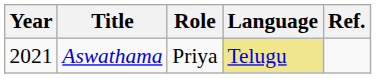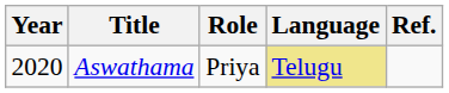 <table class="wikitable">
 <tr>
 <th>Year</th>
 <th>Title</th>
 <th>Role</th>
 <th>Language</th>
 <th>Ref.</th>
 </tr>
 <tr>
-<td>2021</td>
+<td>2020</td>
 <td><em><a href='#'>Aswathama</a></em></td>
 <td>Priya</td>
 <td style="background: khaki;"><a href='#'>Telugu</a></td>
 <td></td>
 </tr>
 </table>
